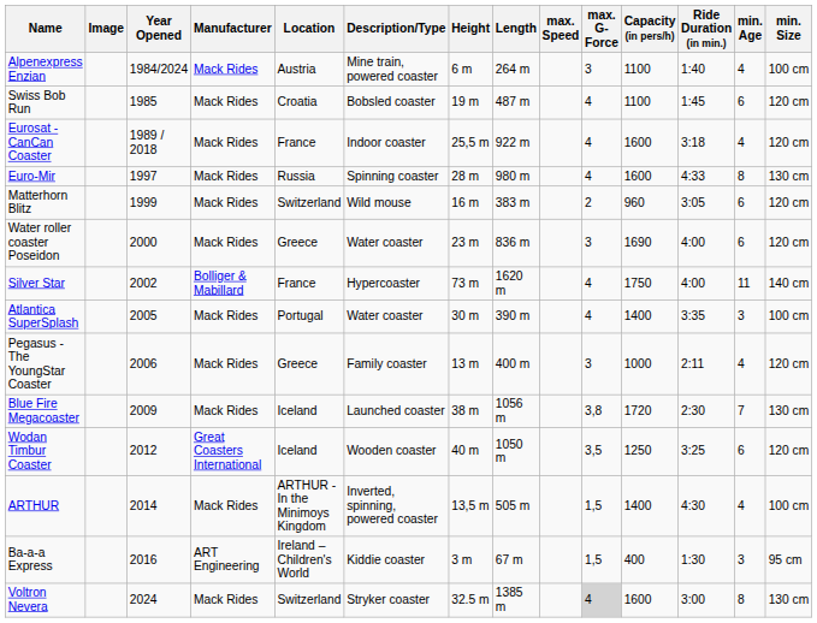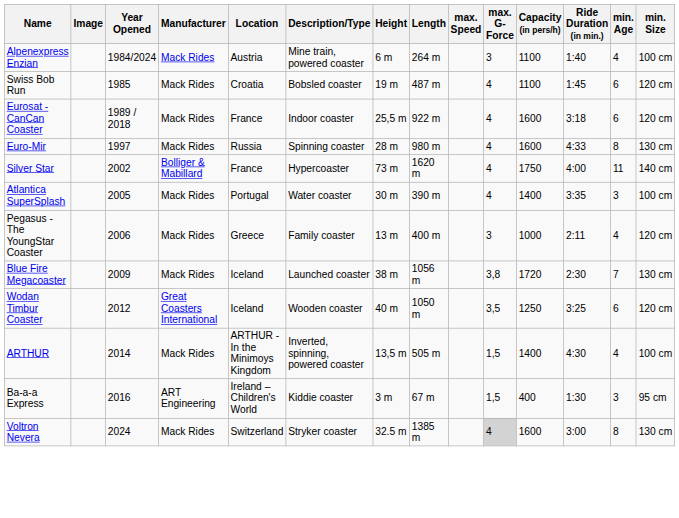 <table class="wikitable">
 <tr>
 <th>Name</th>
 <th>Image</th>
 <th>Year Opened</th>
 <th>Manufacturer</th>
 <th>Location</th>
 <th>Description/Type</th>
 <th>Height</th>
 <th>Length</th>
 <th>max. Speed</th>
 <th>max. G-Force</th>
 <th>Capacity <small>(in pers/h)</small></th>
 <th>Ride Duration <small>(in min.)</small></th>
 <th>min. Age</th>
 <th>min. Size</th>
 </tr>
 <tr>
 <td><a href='#'>Alpenexpress Enzian</a></td>
 <td></td>
 <td>1984/2024</td>
 <td><a href='#'>Mack Rides</a></td>
 <td>Austria</td>
 <td>Mine train, powered coaster</td>
 <td>6 m</td>
 <td>264 m</td>
 <td></td>
 <td>3</td>
 <td>1100</td>
 <td>1:40</td>
 <td>4</td>
 <td>100 cm</td>
 </tr>
 <tr>
 <td>Swiss Bob Run</td>
 <td></td>
 <td>1985</td>
 <td>Mack Rides</td>
 <td>Croatia</td>
 <td>Bobsled coaster</td>
 <td>19 m</td>
 <td>487 m</td>
 <td></td>
 <td>4</td>
 <td>1100</td>
 <td>1:45</td>
 <td>6</td>
 <td>120 cm</td>
 </tr>
 <tr>
 <td><a href='#'>Eurosat - CanCan Coaster</a></td>
 <td></td>
 <td>1989 / 2018</td>
 <td>Mack Rides</td>
 <td>France</td>
 <td>Indoor coaster</td>
 <td>25,5 m</td>
 <td>922 m</td>
 <td></td>
 <td>4</td>
 <td>1600</td>
 <td>3:18</td>
-<td>4</td>
+<td>6</td>
 <td>120 cm</td>
 </tr>
 <tr>
 <td><a href='#'>Euro-Mir</a></td>
 <td></td>
 <td>1997</td>
 <td>Mack Rides</td>
 <td>Russia</td>
 <td>Spinning coaster</td>
 <td>28 m</td>
 <td>980 m</td>
 <td></td>
 <td>4</td>
 <td>1600</td>
 <td>4:33</td>
 <td>8</td>
 <td>130 cm</td>
-</tr>
-<tr>
-<td>Matterhorn Blitz</td>
-<td></td>
-<td>1999</td>
-<td>Mack Rides</td>
-<td>Switzerland</td>
-<td>Wild mouse</td>
-<td>16 m</td>
-<td>383 m</td>
-<td></td>
-<td>2</td>
-<td>960</td>
-<td>3:05</td>
-<td>6</td>
-<td>120 cm</td>
-</tr>
-<tr>
-<td>Water roller coaster Poseidon</td>
-<td></td>
-<td>2000</td>
-<td>Mack Rides</td>
-<td>Greece</td>
-<td>Water coaster</td>
-<td>23 m</td>
-<td>836 m</td>
-<td></td>
-<td>3</td>
-<td>1690</td>
-<td>4:00</td>
-<td>6</td>
-<td>120 cm</td>
 </tr>
 <tr>
 <td><a href='#'>Silver Star</a></td>
 <td></td>
 <td>2002</td>
 <td><a href='#'>Bolliger & Mabillard</a></td>
 <td>France</td>
 <td>Hypercoaster</td>
 <td>73 m</td>
 <td>1620 m</td>
 <td></td>
 <td>4</td>
 <td>1750</td>
 <td>4:00</td>
 <td>11</td>
 <td>140 cm</td>
 </tr>
 <tr>
 <td><a href='#'>Atlantica SuperSplash</a></td>
 <td></td>
 <td>2005</td>
 <td>Mack Rides</td>
 <td>Portugal</td>
 <td>Water coaster</td>
 <td>30 m</td>
 <td>390 m</td>
 <td></td>
 <td>4</td>
 <td>1400</td>
 <td>3:35</td>
 <td>3</td>
 <td>100 cm</td>
 </tr>
 <tr>
 <td>Pegasus - The YoungStar Coaster</td>
 <td></td>
 <td>2006</td>
 <td>Mack Rides</td>
 <td>Greece</td>
 <td>Family coaster</td>
 <td>13 m</td>
 <td>400 m</td>
 <td></td>
 <td>3</td>
 <td>1000</td>
 <td>2:11</td>
 <td>4</td>
 <td>120 cm</td>
 </tr>
 <tr>
 <td><a href='#'>Blue Fire Megacoaster</a></td>
 <td></td>
 <td>2009</td>
 <td>Mack Rides</td>
 <td>Iceland</td>
 <td>Launched coaster</td>
 <td>38 m</td>
 <td>1056 m</td>
 <td></td>
 <td>3,8</td>
 <td>1720</td>
 <td>2:30</td>
 <td>7</td>
 <td>130 cm</td>
 </tr>
 <tr>
 <td><a href='#'>Wodan Timbur Coaster</a></td>
 <td></td>
 <td>2012</td>
 <td><a href='#'>Great Coasters International</a></td>
 <td>Iceland</td>
 <td>Wooden coaster</td>
 <td>40 m</td>
 <td>1050 m</td>
 <td></td>
 <td>3,5</td>
 <td>1250</td>
 <td>3:25</td>
 <td>6</td>
 <td>120 cm</td>
 </tr>
 <tr>
 <td><a href='#'>ARTHUR</a></td>
 <td></td>
 <td>2014</td>
 <td>Mack Rides</td>
 <td>ARTHUR - In the Minimoys Kingdom</td>
 <td>Inverted, spinning, powered coaster</td>
 <td>13,5 m</td>
 <td>505 m</td>
 <td></td>
 <td>1,5</td>
 <td>1400</td>
 <td>4:30</td>
 <td>4</td>
 <td>100 cm</td>
 </tr>
 <tr>
 <td>Ba-a-a Express</td>
 <td></td>
 <td>2016</td>
 <td>ART Engineering</td>
 <td>Ireland – Children's World</td>
 <td>Kiddie coaster</td>
 <td>3 m</td>
 <td>67 m</td>
 <td></td>
 <td>1,5</td>
 <td>400</td>
 <td>1:30</td>
 <td>3</td>
 <td>95 cm</td>
 </tr>
 <tr>
 <td><a href='#'>Voltron Nevera</a></td>
 <td></td>
 <td>2024</td>
 <td>Mack Rides</td>
 <td>Switzerland</td>
 <td>Stryker coaster</td>
 <td>32.5 m</td>
 <td>1385 m</td>
 <td></td>
 <td style="background: lightgrey;">4</td>
 <td>1600</td>
 <td>3:00</td>
 <td>8</td>
 <td>130 cm</td>
 </tr>
 </table>
